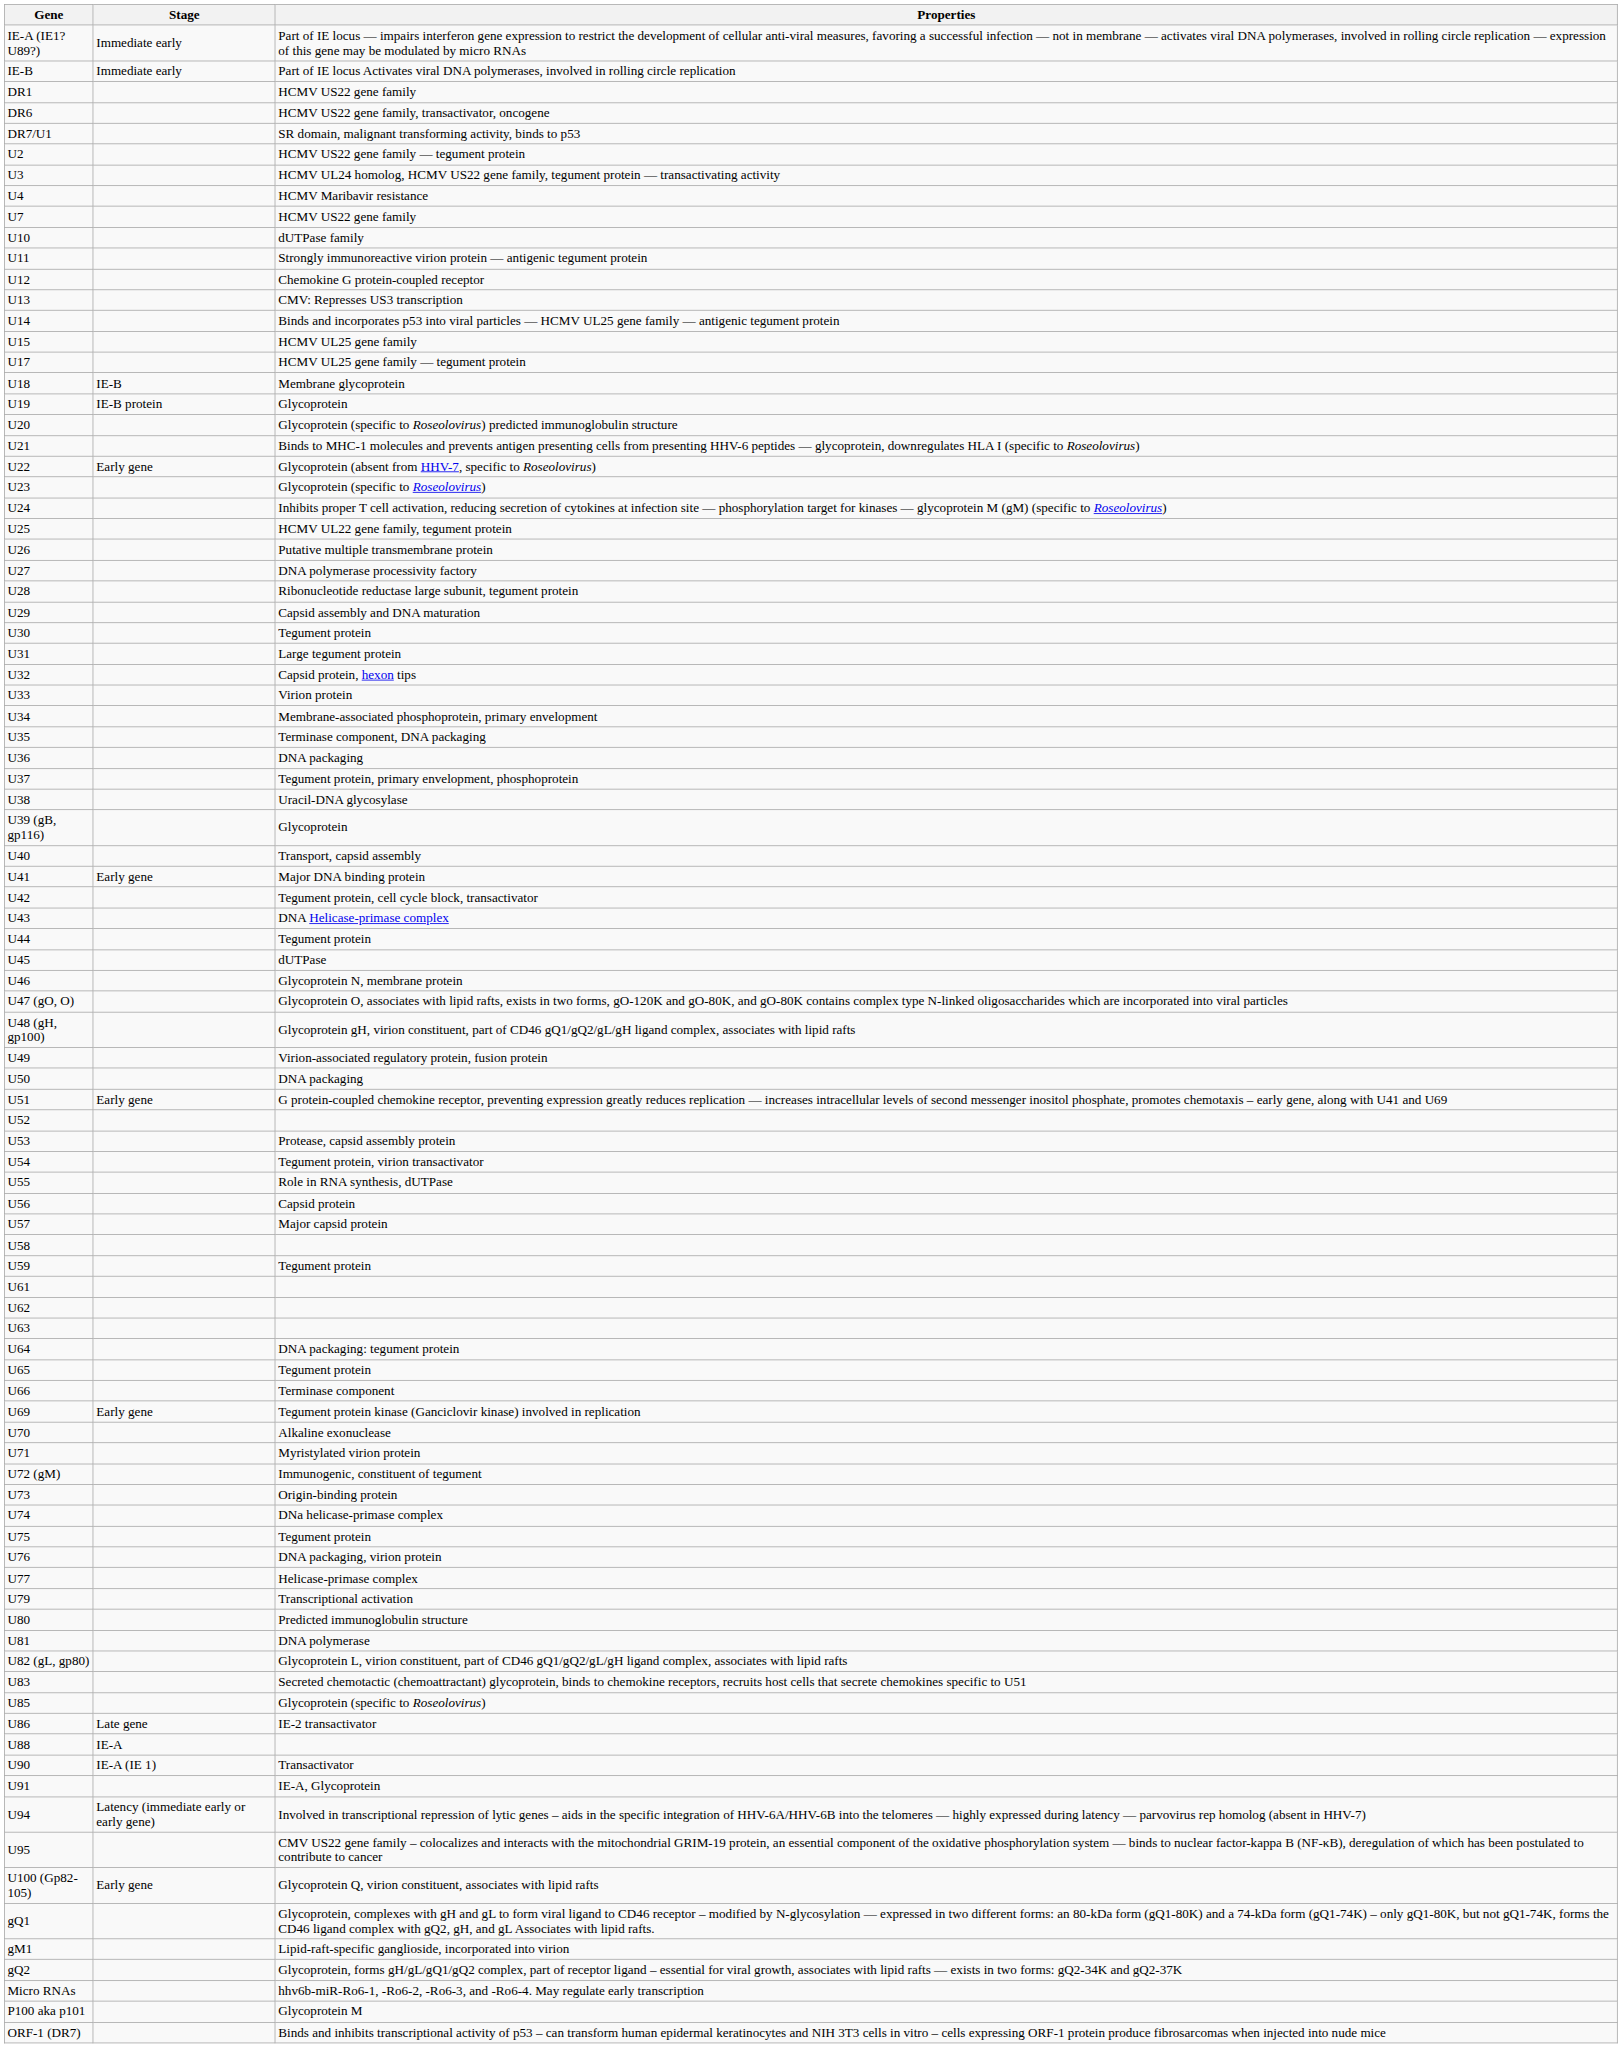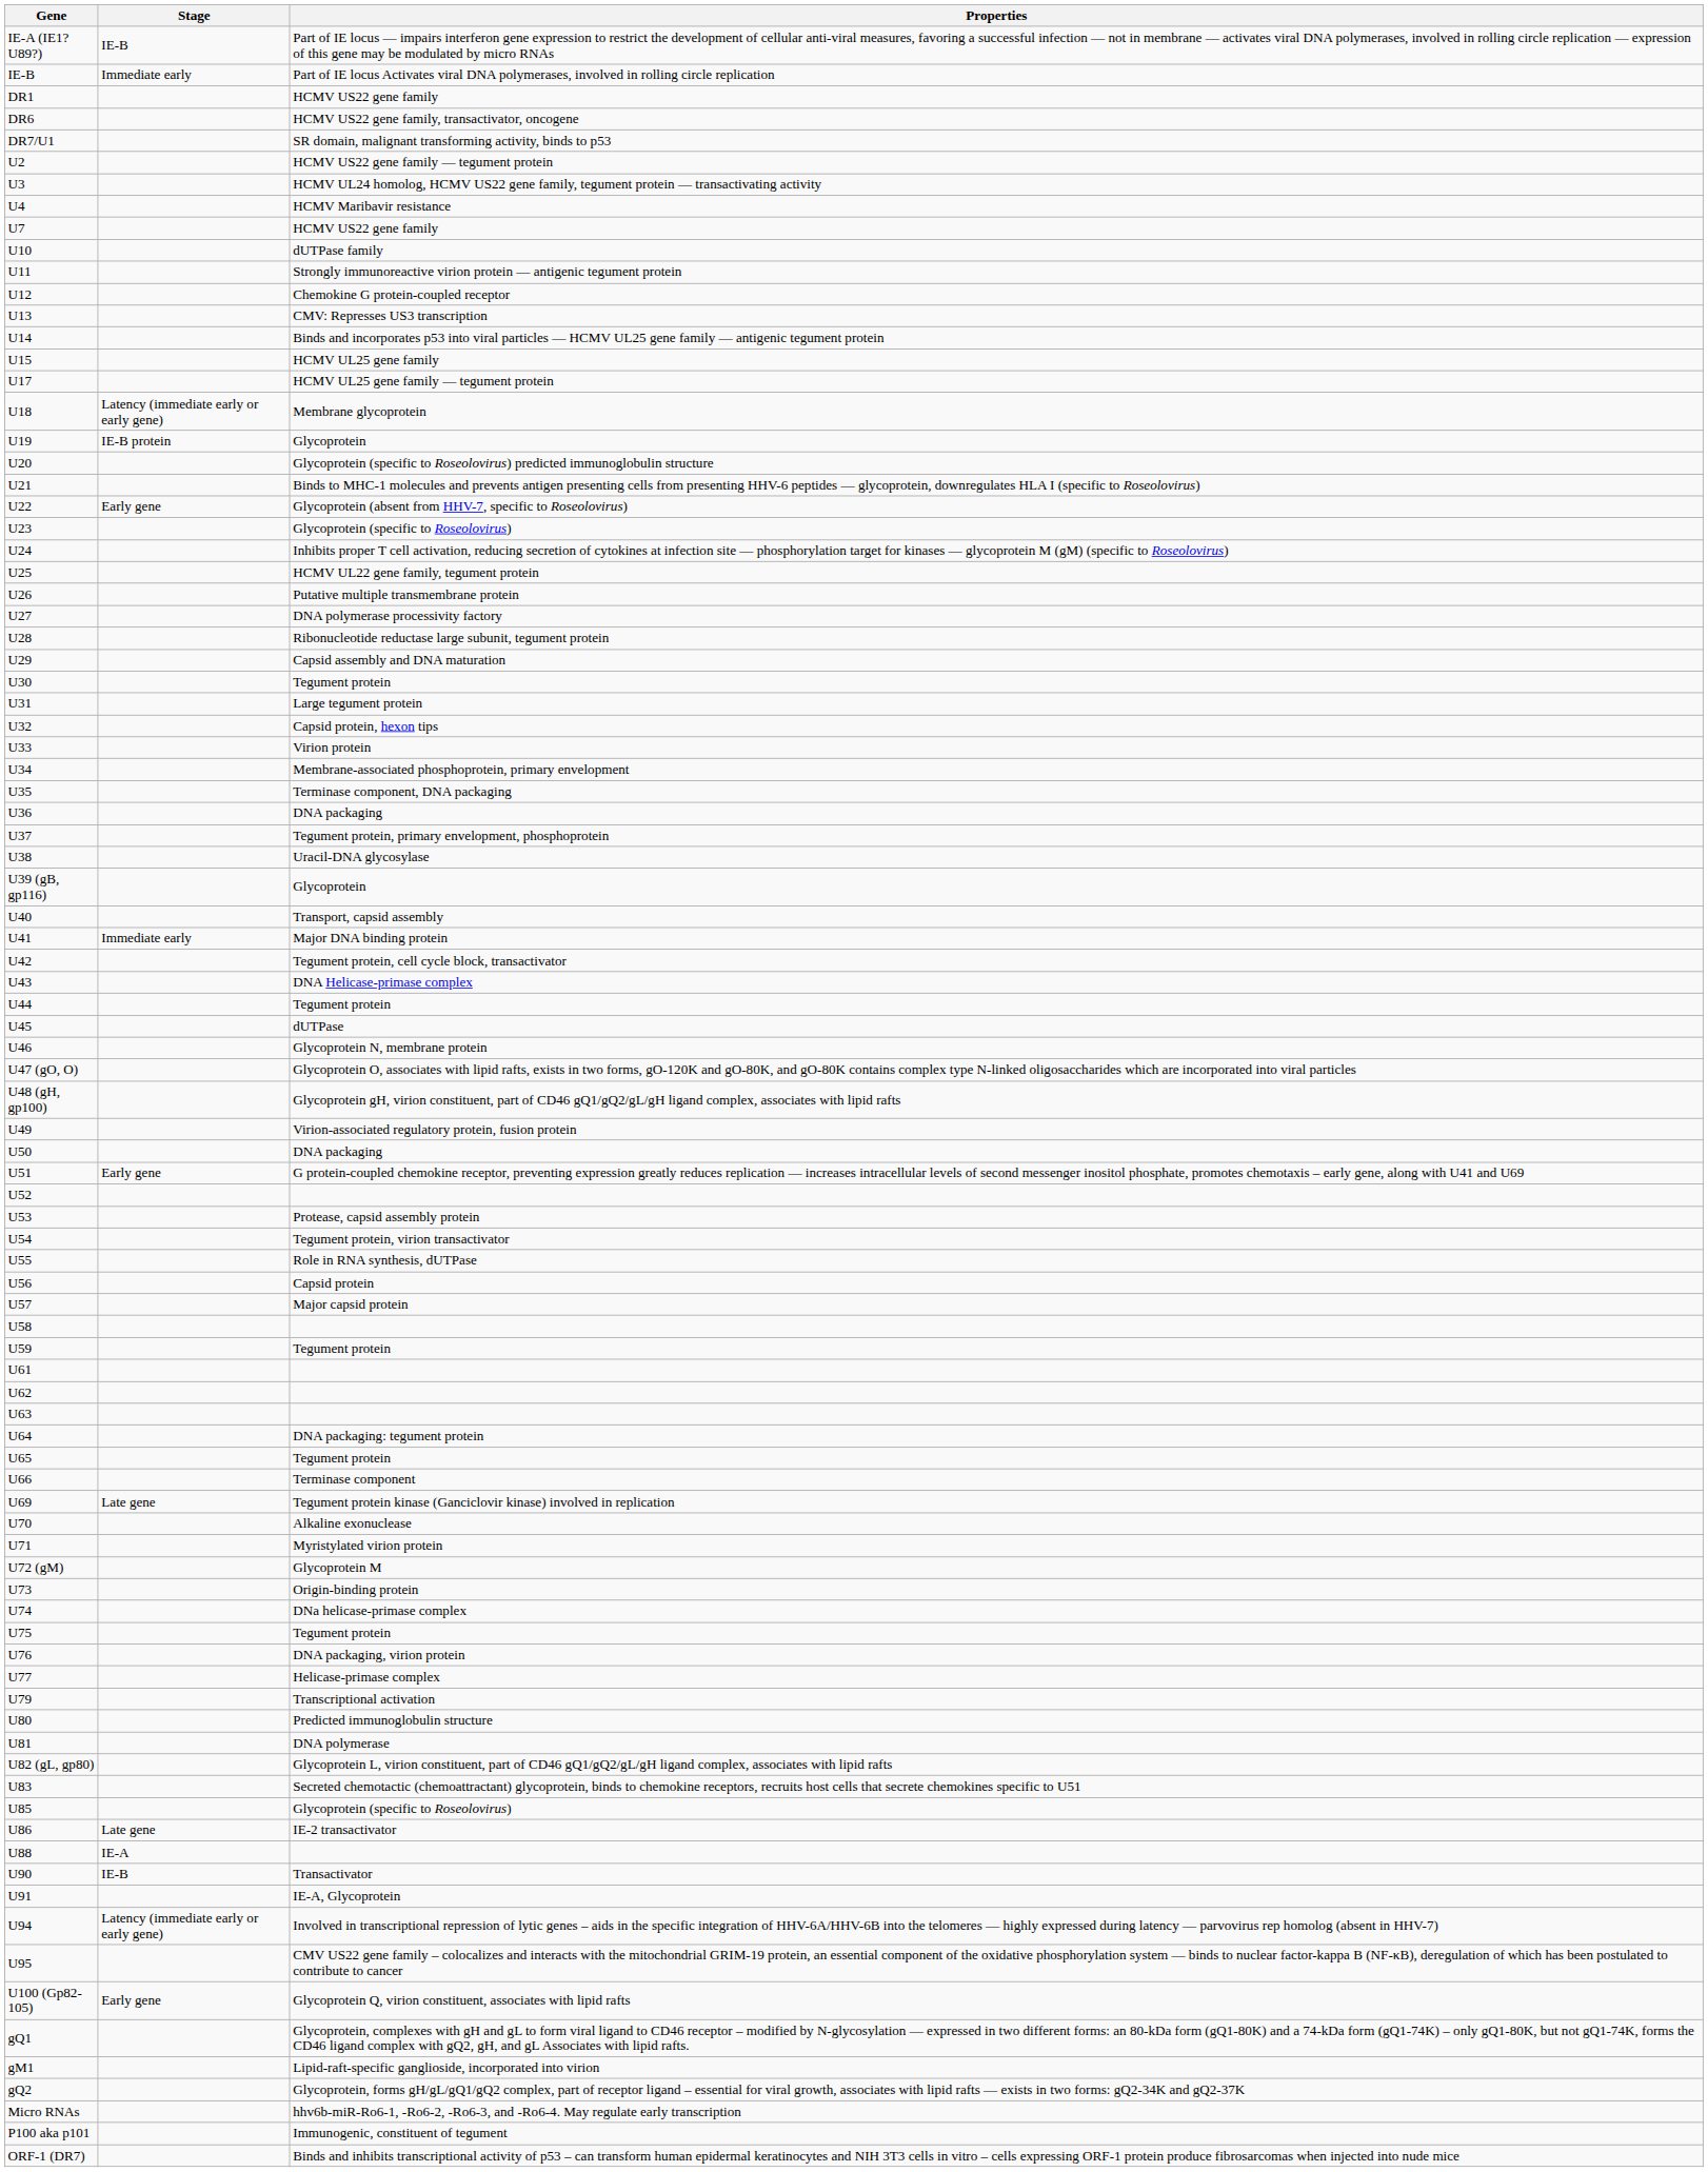 <table class="wikitable">
 <tr>
 <th>Gene</th>
 <th>Stage</th>
 <th>Properties</th>
 </tr>
 <tr>
 <td>IE-A (IE1? U89?)</td>
-<td>Immediate early</td>
+<td>IE-B</td>
 <td>Part of IE locus  — impairs interferon gene expression to restrict the development of cellular anti-viral measures, favoring a successful infection — not in membrane — activates viral DNA polymerases, involved in rolling circle replication — expression of this gene may be modulated by micro RNAs </td>
 </tr>
 <tr>
 <td>IE-B</td>
 <td>Immediate early</td>
 <td>Part of IE locus  Activates viral DNA polymerases, involved in rolling circle replication</td>
 </tr>
 <tr>
 <td>DR1</td>
 <td></td>
 <td>HCMV US22 gene family</td>
 </tr>
 <tr>
 <td>DR6</td>
 <td></td>
 <td>HCMV US22 gene family, transactivator, oncogene</td>
 </tr>
 <tr>
 <td>DR7/U1</td>
 <td></td>
 <td>SR domain, malignant transforming activity, binds to p53</td>
 </tr>
 <tr>
 <td>U2</td>
 <td></td>
 <td>HCMV US22 gene family — tegument protein</td>
 </tr>
 <tr>
 <td>U3</td>
 <td></td>
 <td>HCMV UL24 homolog, HCMV US22 gene family, tegument protein — transactivating activity </td>
 </tr>
 <tr>
 <td>U4</td>
 <td></td>
 <td>HCMV Maribavir resistance</td>
 </tr>
 <tr>
 <td>U7</td>
 <td></td>
 <td>HCMV US22 gene family</td>
 </tr>
 <tr>
 <td>U10</td>
 <td></td>
 <td>dUTPase family</td>
 </tr>
 <tr>
 <td>U11</td>
 <td></td>
 <td>Strongly immunoreactive virion protein  — antigenic tegument protein</td>
 </tr>
 <tr>
 <td>U12</td>
 <td></td>
 <td>Chemokine G protein-coupled receptor</td>
 </tr>
 <tr>
 <td>U13</td>
 <td></td>
 <td>CMV: Represses US3 transcription</td>
 </tr>
 <tr>
 <td>U14</td>
 <td></td>
 <td>Binds and incorporates p53 into viral particles — HCMV UL25 gene family — antigenic tegument protein</td>
 </tr>
 <tr>
 <td>U15</td>
 <td></td>
 <td>HCMV UL25 gene family</td>
 </tr>
 <tr>
 <td>U17</td>
 <td></td>
 <td>HCMV UL25 gene family — tegument protein</td>
 </tr>
 <tr>
 <td>U18</td>
-<td>IE-B</td>
+<td>Latency (immediate early or early gene)</td>
 <td>Membrane glycoprotein</td>
 </tr>
 <tr>
 <td>U19</td>
 <td>IE-B protein</td>
 <td>Glycoprotein</td>
 </tr>
 <tr>
 <td>U20</td>
 <td></td>
 <td>Glycoprotein (specific to <em>Roseolovirus</em>) predicted immunoglobulin structure</td>
 </tr>
 <tr>
 <td>U21</td>
 <td></td>
 <td>Binds to MHC-1 molecules and prevents antigen presenting cells from presenting HHV-6 peptides — glycoprotein, downregulates HLA I (specific to <em>Roseolovirus</em>)</td>
 </tr>
 <tr>
 <td>U22</td>
 <td>Early gene</td>
 <td>Glycoprotein (absent from <a href='#'>HHV-7</a>, specific to <em>Roseolovirus</em>)</td>
 </tr>
 <tr>
 <td>U23</td>
 <td></td>
 <td>Glycoprotein (specific to <em><a href='#'>Roseolovirus</a></em>)</td>
 </tr>
 <tr>
 <td>U24</td>
 <td></td>
 <td>Inhibits proper T cell activation, reducing secretion of cytokines at infection site — phosphorylation target for kinases — glycoprotein M (gM) (specific to <em><a href='#'>Roseolovirus</a></em>)</td>
 </tr>
 <tr>
 <td>U25</td>
 <td></td>
 <td>HCMV UL22 gene family, tegument protein</td>
 </tr>
 <tr>
 <td>U26</td>
 <td></td>
 <td>Putative multiple transmembrane protein</td>
 </tr>
 <tr>
 <td>U27</td>
 <td></td>
 <td>DNA polymerase processivity factory</td>
 </tr>
 <tr>
 <td>U28</td>
 <td></td>
 <td>Ribonucleotide reductase large subunit, tegument protein</td>
 </tr>
 <tr>
 <td>U29</td>
 <td></td>
 <td>Capsid assembly and DNA maturation</td>
 </tr>
 <tr>
 <td>U30</td>
 <td></td>
 <td>Tegument protein</td>
 </tr>
 <tr>
 <td>U31</td>
 <td></td>
 <td>Large tegument protein</td>
 </tr>
 <tr>
 <td>U32</td>
 <td></td>
 <td>Capsid protein, <a href='#'>hexon</a> tips</td>
 </tr>
 <tr>
 <td>U33</td>
 <td></td>
 <td>Virion protein</td>
 </tr>
 <tr>
 <td>U34</td>
 <td></td>
 <td>Membrane-associated phosphoprotein, primary envelopment</td>
 </tr>
 <tr>
 <td>U35</td>
 <td></td>
 <td>Terminase component, DNA packaging</td>
 </tr>
 <tr>
 <td>U36</td>
 <td></td>
 <td>DNA packaging</td>
 </tr>
 <tr>
 <td>U37</td>
 <td></td>
 <td>Tegument protein, primary envelopment, phosphoprotein</td>
 </tr>
 <tr>
 <td>U38</td>
 <td></td>
 <td>Uracil-DNA glycosylase</td>
 </tr>
 <tr>
 <td>U39 (gB, gp116)</td>
 <td></td>
 <td>Glycoprotein</td>
 </tr>
 <tr>
 <td>U40</td>
 <td></td>
 <td>Transport, capsid assembly</td>
 </tr>
 <tr>
 <td>U41</td>
-<td>Early gene</td>
+<td>Immediate early</td>
 <td>Major DNA binding protein</td>
 </tr>
 <tr>
 <td>U42</td>
 <td></td>
 <td>Tegument protein, cell cycle block, transactivator</td>
 </tr>
 <tr>
 <td>U43</td>
 <td></td>
 <td>DNA <a href='#'>Helicase-primase complex</a></td>
 </tr>
 <tr>
 <td>U44</td>
 <td></td>
 <td>Tegument protein</td>
 </tr>
 <tr>
 <td>U45</td>
 <td></td>
 <td>dUTPase</td>
 </tr>
 <tr>
 <td>U46</td>
 <td></td>
 <td>Glycoprotein N, membrane protein</td>
 </tr>
 <tr>
 <td>U47 (gO, O)</td>
 <td></td>
 <td>Glycoprotein O, associates with lipid rafts, exists in two forms, gO-120K and gO-80K, and gO-80K contains complex type N-linked oligosaccharides which are incorporated into viral particles</td>
 </tr>
 <tr>
 <td>U48 (gH, gp100)</td>
 <td></td>
 <td>Glycoprotein gH, virion constituent, part of CD46 gQ1/gQ2/gL/gH ligand complex, associates with lipid rafts</td>
 </tr>
 <tr>
 <td>U49</td>
 <td></td>
 <td>Virion-associated regulatory protein, fusion protein</td>
 </tr>
 <tr>
 <td>U50</td>
 <td></td>
 <td>DNA packaging</td>
 </tr>
 <tr>
 <td>U51</td>
 <td>Early gene</td>
 <td>G protein-coupled chemokine receptor, preventing expression greatly reduces replication — increases intracellular levels of second messenger inositol phosphate, promotes chemotaxis – early gene, along with U41 and U69 </td>
 </tr>
 <tr>
 <td>U52</td>
 <td></td>
 <td></td>
 </tr>
 <tr>
 <td>U53</td>
 <td></td>
 <td>Protease, capsid assembly protein</td>
 </tr>
 <tr>
 <td>U54</td>
 <td></td>
 <td>Tegument protein, virion transactivator</td>
 </tr>
 <tr>
 <td>U55</td>
 <td></td>
 <td>Role in RNA synthesis, dUTPase</td>
 </tr>
 <tr>
 <td>U56</td>
 <td></td>
 <td>Capsid protein</td>
 </tr>
 <tr>
 <td>U57</td>
 <td></td>
 <td>Major capsid protein</td>
 </tr>
 <tr>
 <td>U58</td>
 <td></td>
 <td></td>
 </tr>
 <tr>
 <td>U59</td>
 <td></td>
 <td>Tegument protein</td>
 </tr>
 <tr>
 <td>U61</td>
 <td></td>
 <td></td>
 </tr>
 <tr>
 <td>U62</td>
 <td></td>
 <td></td>
 </tr>
 <tr>
 <td>U63</td>
 <td></td>
 <td></td>
 </tr>
 <tr>
 <td>U64</td>
 <td></td>
 <td>DNA packaging: tegument protein</td>
 </tr>
 <tr>
 <td>U65</td>
 <td></td>
 <td>Tegument protein</td>
 </tr>
 <tr>
 <td>U66</td>
 <td></td>
 <td>Terminase component</td>
 </tr>
 <tr>
 <td>U69</td>
-<td>Early gene</td>
+<td>Late gene</td>
 <td>Tegument protein kinase (Ganciclovir kinase) involved in replication </td>
 </tr>
 <tr>
 <td>U70</td>
 <td></td>
 <td>Alkaline exonuclease</td>
 </tr>
 <tr>
 <td>U71</td>
 <td></td>
 <td>Myristylated virion protein</td>
 </tr>
 <tr>
 <td>U72 (gM)</td>
 <td></td>
-<td>Immunogenic, constituent of tegument</td>
+<td>Glycoprotein M</td>
 </tr>
 <tr>
 <td>U73</td>
 <td></td>
 <td>Origin-binding protein</td>
 </tr>
 <tr>
 <td>U74</td>
 <td></td>
 <td>DNa helicase-primase complex</td>
 </tr>
 <tr>
 <td>U75</td>
 <td></td>
 <td>Tegument protein</td>
 </tr>
 <tr>
 <td>U76</td>
 <td></td>
 <td>DNA packaging, virion protein</td>
 </tr>
 <tr>
 <td>U77</td>
 <td></td>
 <td>Helicase-primase complex</td>
 </tr>
 <tr>
 <td>U79</td>
 <td></td>
 <td>Transcriptional activation</td>
 </tr>
 <tr>
 <td>U80</td>
 <td></td>
 <td>Predicted immunoglobulin structure</td>
 </tr>
 <tr>
 <td>U81</td>
 <td></td>
 <td>DNA polymerase</td>
 </tr>
 <tr>
 <td>U82 (gL, gp80)</td>
 <td></td>
 <td>Glycoprotein L, virion constituent, part of CD46 gQ1/gQ2/gL/gH ligand complex, associates with lipid rafts</td>
 </tr>
 <tr>
 <td>U83</td>
 <td></td>
 <td>Secreted chemotactic (chemoattractant) glycoprotein, binds to chemokine receptors, recruits host cells that secrete chemokines specific to U51</td>
 </tr>
 <tr>
 <td>U85</td>
 <td></td>
 <td>Glycoprotein (specific to <em>Roseolovirus</em>)</td>
 </tr>
 <tr>
 <td>U86</td>
 <td>Late gene</td>
 <td>IE-2 transactivator</td>
 </tr>
 <tr>
 <td>U88</td>
 <td>IE-A</td>
 <td></td>
 </tr>
 <tr>
 <td>U90</td>
-<td>IE-A (IE 1)</td>
+<td>IE-B</td>
 <td>Transactivator</td>
 </tr>
 <tr>
 <td>U91</td>
 <td></td>
 <td>IE-A, Glycoprotein</td>
 </tr>
 <tr>
 <td>U94</td>
 <td>Latency (immediate early or early gene)</td>
 <td>Involved in transcriptional repression of lytic genes – aids in the specific integration of HHV-6A/HHV-6B into the telomeres — highly expressed during latency — parvovirus rep homolog (absent in HHV-7)</td>
 </tr>
 <tr>
 <td>U95</td>
 <td></td>
 <td>CMV US22 gene family – colocalizes and interacts with the mitochondrial GRIM-19 protein, an essential component of the oxidative phosphorylation system  — binds to nuclear factor-kappa B (NF-κB), deregulation of which has been postulated to contribute to cancer </td>
 </tr>
 <tr>
 <td>U100 (Gp82-105)</td>
 <td>Early gene</td>
 <td>Glycoprotein Q, virion constituent, associates with lipid rafts</td>
 </tr>
 <tr>
 <td>gQ1</td>
 <td></td>
 <td>Glycoprotein, complexes with gH and gL to form viral ligand to CD46 receptor – modified by N-glycosylation — expressed in two different forms: an 80-kDa form (gQ1-80K) and a 74-kDa form (gQ1-74K) – only gQ1-80K, but not gQ1-74K, forms the CD46 ligand complex with gQ2, gH, and gL  Associates with lipid rafts.</td>
 </tr>
 <tr>
 <td>gM1</td>
 <td></td>
 <td>Lipid-raft-specific ganglioside, incorporated into virion</td>
 </tr>
 <tr>
 <td>gQ2</td>
 <td></td>
 <td>Glycoprotein, forms gH/gL/gQ1/gQ2 complex, part of receptor ligand – essential for viral growth, associates with lipid rafts — exists in two forms: gQ2-34K and gQ2-37K</td>
 </tr>
 <tr>
 <td>Micro RNAs</td>
 <td></td>
 <td>hhv6b-miR-Ro6-1, -Ro6-2, -Ro6-3, and -Ro6-4. May regulate early transcription</td>
 </tr>
 <tr>
 <td>P100 aka p101</td>
 <td></td>
-<td>Glycoprotein M</td>
+<td>Immunogenic, constituent of tegument</td>
 </tr>
 <tr>
 <td>ORF-1 (DR7)</td>
 <td></td>
 <td>Binds and inhibits transcriptional activity of p53 – can transform human epidermal keratinocytes and NIH 3T3 cells in vitro – cells expressing ORF-1 protein produce fibrosarcomas when injected into nude mice</td>
 </tr>
 </table>
